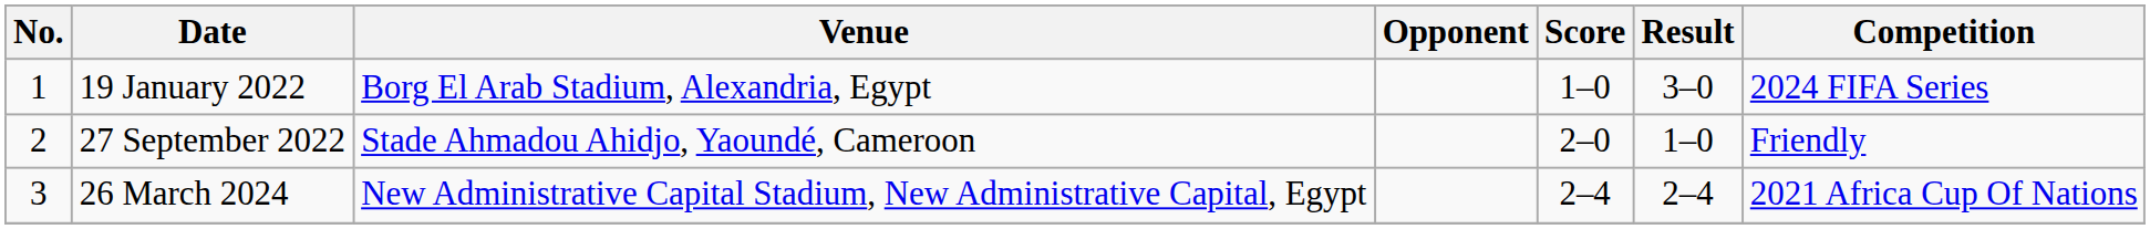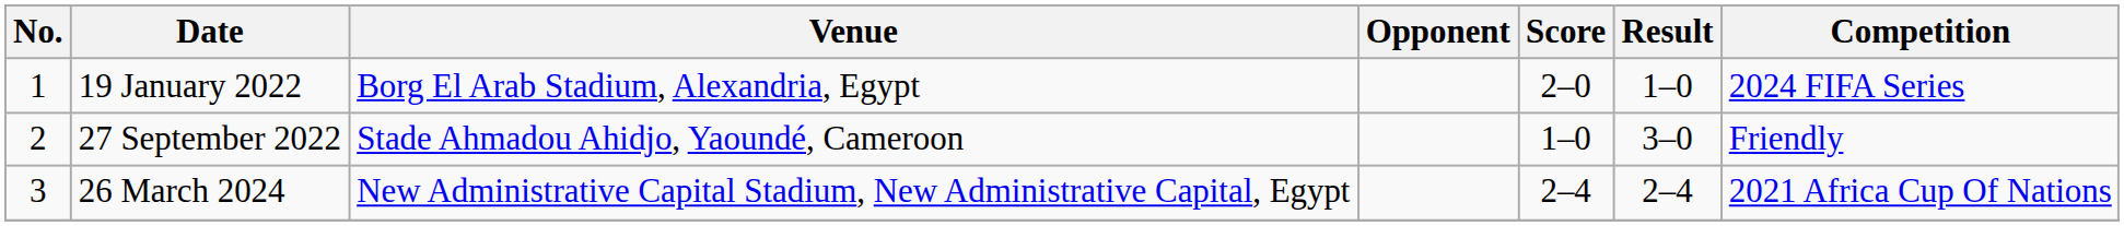 <table class="wikitable sortable">
 <tr>
 <th scope="col">No.</th>
 <th scope="col">Date</th>
 <th scope="col">Venue</th>
 <th scope="col">Opponent</th>
 <th scope="col">Score</th>
 <th scope="col">Result</th>
 <th scope="col">Competition</th>
 </tr>
 <tr>
 <td align="center">1</td>
 <td>19 January 2022</td>
 <td><a href='#'>Borg El Arab Stadium</a>, <a href='#'>Alexandria</a>, Egypt</td>
 <td></td>
+<td align="center">2–0</td>
 <td align="center">1–0</td>
-<td align="center">3–0</td>
 <td><a href='#'>2024 FIFA Series</a></td>
 </tr>
 <tr>
 <td align="center">2</td>
 <td>27 September 2022</td>
 <td><a href='#'>Stade Ahmadou Ahidjo</a>, <a href='#'>Yaoundé</a>, Cameroon</td>
 <td></td>
-<td align="center">2–0</td>
 <td align="center">1–0</td>
+<td align="center">3–0</td>
 <td><a href='#'>Friendly</a></td>
 </tr>
 <tr>
 <td align="center">3</td>
 <td>26 March 2024</td>
 <td><a href='#'>New Administrative Capital Stadium</a>, <a href='#'>New Administrative Capital</a>, Egypt</td>
 <td></td>
 <td align="center">2–4</td>
 <td align="center">2–4</td>
 <td><a href='#'>2021 Africa Cup Of Nations</a></td>
 </tr>
 <tr>
 </tr>
 </table>
